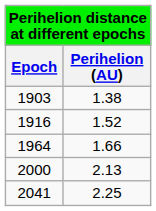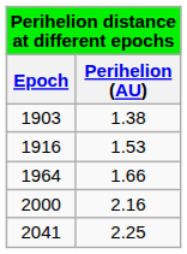 <table class=wikitable style="text-align:center; font-size:11px; float:right; margin:2px">
 <tr bgcolor= style="font-size: smaller;">
 <td colspan="8" style="text-align:center;"><strong>Perihelion distance<br>at different epochs</strong></td>
 </tr>
 <tr>
 <th><a href='#'>Epoch</a></th>
 <th><a href='#'>Perihelion</a><br>(<a href='#'>AU</a>)</th>
 </tr>
 <tr>
 <td>1903</td>
 <td>1.38</td>
 </tr>
 <tr>
 <td>1916</td>
-<td>1.52</td>
+<td>1.53</td>
 </tr>
 <tr>
 <td>1964</td>
 <td>1.66</td>
 </tr>
 <tr>
 <td>2000</td>
-<td>2.13</td>
+<td>2.16</td>
 </tr>
 <tr>
 <td>2041</td>
 <td>2.25</td>
 </tr>
 </table>
